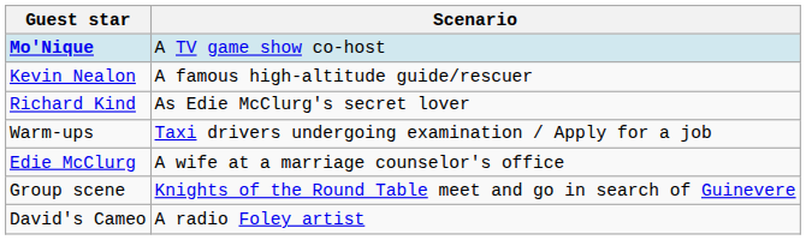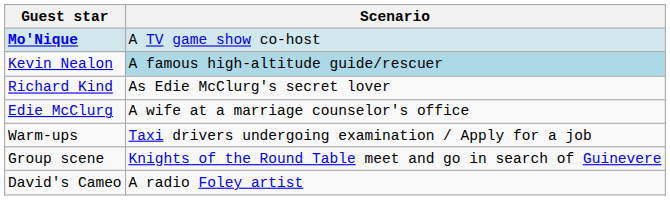 <table class="wikitable">
 <tr>
 <th>Guest star</th>
 <th>Scenario</th>
 </tr>
 <tr style="background:#D1E8EF;">
 <td><strong><a href='#'>Mo'Nique</a></strong></td>
 <td>A <a href='#'>TV</a> <a href='#'>game show</a> co-host</td>
 </tr>
 <tr>
 <td><a href='#'>Kevin Nealon</a></td>
-<td>A famous high-altitude guide/rescuer</td>
+<td style="background: lightblue;">A famous high-altitude guide/rescuer</td>
 </tr>
 <tr>
 <td><a href='#'>Richard Kind</a></td>
 <td>As Edie McClurg's secret lover</td>
 </tr>
 <tr>
+<td><a href='#'>Edie McClurg</a></td>
+<td>A wife at a marriage counselor's office</td>
+</tr>
+<tr>
 <td>Warm-ups</td>
 <td><a href='#'>Taxi</a> drivers undergoing examination / Apply for a job</td>
-</tr>
-<tr>
-<td><a href='#'>Edie McClurg</a></td>
-<td>A wife at a marriage counselor's office</td>
 </tr>
 <tr>
 <td>Group scene</td>
 <td><a href='#'>Knights of the Round Table</a> meet and go in search of <a href='#'>Guinevere</a></td>
 </tr>
 <tr>
 <td>David's Cameo</td>
 <td>A radio <a href='#'>Foley artist</a></td>
 </tr>
 </table>
